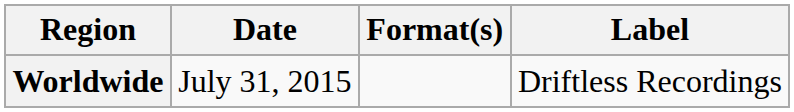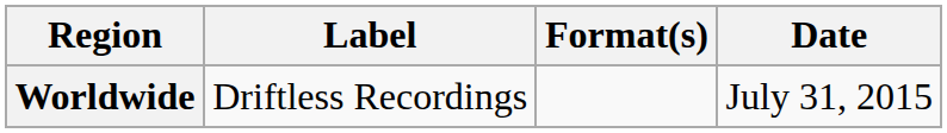 <table class="wikitable plainrowheaders">
 <tr>
 <th scope="col">Region</th>
+<th scope="col">Label</th>
+<th scope="col">Format(s)</th>
 <th scope="col">Date</th>
-<th scope="col">Format(s)</th>
-<th scope="col">Label</th>
 </tr>
 <tr>
 <th scope="row">Worldwide</th>
+<td>Driftless Recordings</td>
+<td></td>
 <td>July 31, 2015</td>
-<td></td>
-<td>Driftless Recordings</td>
 </tr>
 </table>
